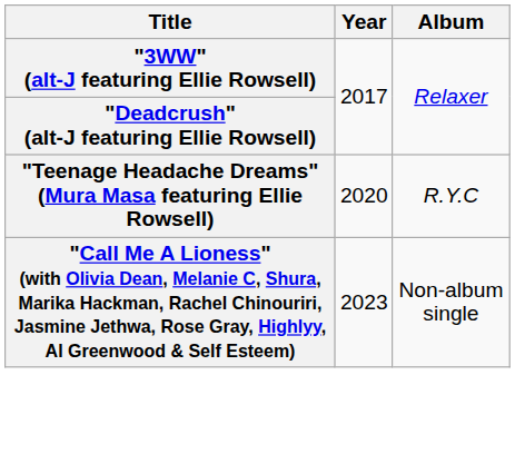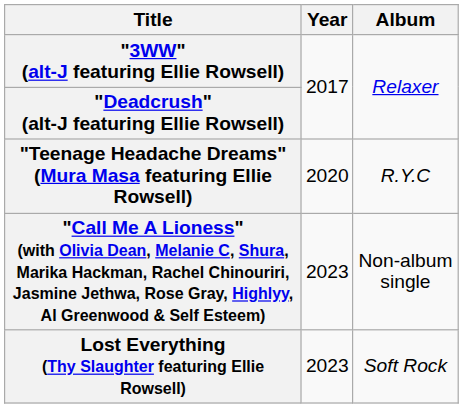 <table class="wikitable plainrowheaders" style="text-align:center;" border="1">
 <tr>
 <th scope="col" style="width:15em;">Title</th>
 <th scope="col" style="width:2em;">Year</th>
 <th scope="col" style="width:5em;">Album</th>
 </tr>
 <tr>
 <th scope="row">"<a href='#'>3WW</a>"<br><span>(<a href='#'>alt-J</a> featuring Ellie Rowsell)</span></th>
 <td rowspan=2>2017</td>
 <td rowspan=2><em><a href='#'>Relaxer</a></em></td>
 </tr>
 <tr>
 <th scope="row">"<a href='#'>Deadcrush</a>"<br><span>(alt-J featuring Ellie Rowsell)</span></th>
 </tr>
 <tr>
 <th scope="row">"Teenage Headache Dreams"<br><span>(<a href='#'>Mura Masa</a> featuring Ellie Rowsell)</span></th>
 <td>2020</td>
 <td><em>R.Y.C</em></td>
 </tr>
 <tr>
 <th scope="row">"<a href='#'>Call Me A Lioness</a>"<br><small>(with <a href='#'>Olivia Dean</a>, <a href='#'>Melanie C</a>, <a href='#'>Shura</a>,<br> Marika Hackman, Rachel Chinouriri,<br> Jasmine Jethwa, Rose Gray, <a href='#'>Highlyy</a>,<br> Al Greenwood & Self Esteem)</small></th>
 <td>2023</td>
 <td>Non-album single</td>
 </tr>
+<tr>
+<th scope="row">Lost Everything<br><small>(<a href='#'>Thy Slaughter</a> featuring Ellie Rowsell)</small></th>
+<td>2023</td>
+<td><em>Soft Rock</em></td>
+</tr>
 </table>
